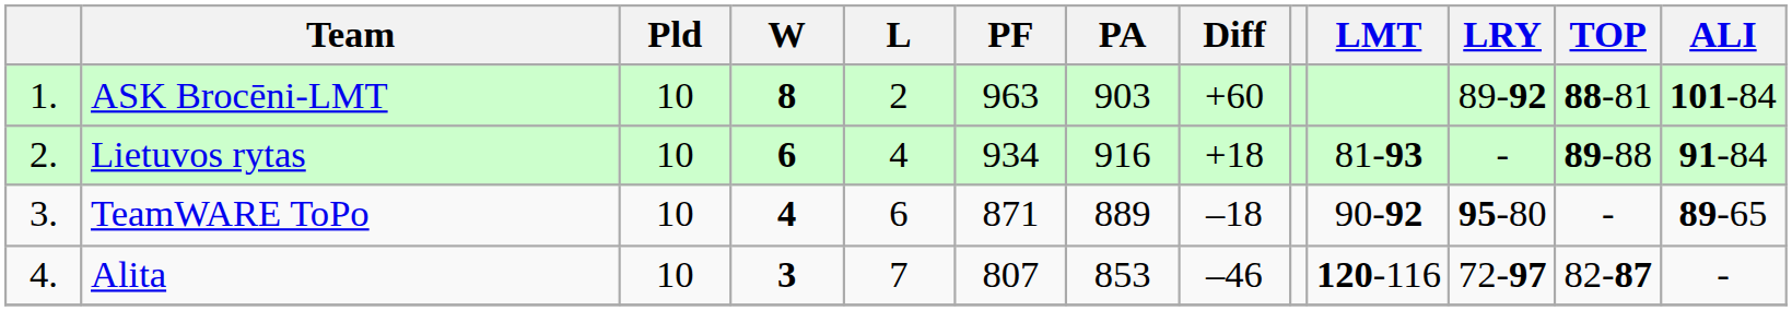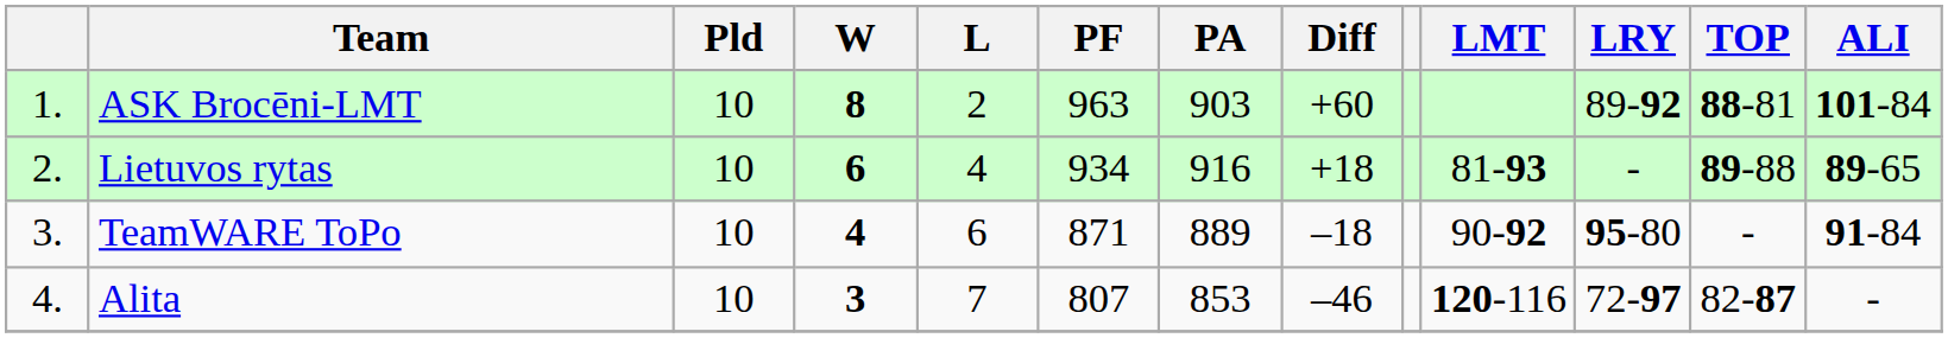 <table class="wikitable" style="text-align:center">
 <tr>
 <th width=25></th>
 <th width=220>Team</th>
 <th width=40>Pld</th>
 <th width=40>W</th>
 <th width=40>L</th>
 <th width=40>PF</th>
 <th width=40>PA</th>
 <th width=40>Diff</th>
 <th></th>
 <th> <a href='#'>LMT</a></th>
 <th> <a href='#'>LRY</a></th>
 <th> <a href='#'>TOP</a></th>
 <th> <a href='#'>ALI</a></th>
 </tr>
 <tr style="background:#cfc;">
 <td>1.</td>
 <td align=left> <a href='#'>ASK Brocēni-LMT</a></td>
 <td>10</td>
 <td><strong>8</strong></td>
 <td>2</td>
 <td>963</td>
 <td>903</td>
 <td>+60</td>
 <td></td>
 <td></td>
 <td>89-<strong>92</strong></td>
 <td><strong>88</strong>-81</td>
 <td><strong>101</strong>-84</td>
 </tr>
 <tr style="background:#cfc;">
 <td>2.</td>
 <td align=left> <a href='#'>Lietuvos rytas</a></td>
 <td>10</td>
 <td><strong>6</strong></td>
 <td>4</td>
 <td>934</td>
 <td>916</td>
 <td>+18</td>
 <td></td>
 <td>81-<strong>93</strong></td>
 <td>-</td>
 <td><strong>89</strong>-88</td>
-<td><strong>91</strong>-84</td>
+<td><strong>89</strong>-65</td>
 </tr>
 <tr>
 <td>3.</td>
 <td align=left> <a href='#'>TeamWARE ToPo</a></td>
 <td>10</td>
 <td><strong>4</strong></td>
 <td>6</td>
 <td>871</td>
 <td>889</td>
 <td>–18</td>
 <td></td>
 <td>90-<strong>92</strong></td>
 <td><strong>95</strong>-80</td>
 <td>-</td>
-<td><strong>89</strong>-65</td>
+<td><strong>91</strong>-84</td>
 </tr>
 <tr>
 <td>4.</td>
 <td align=left> <a href='#'>Alita</a></td>
 <td>10</td>
 <td><strong>3</strong></td>
 <td>7</td>
 <td>807</td>
 <td>853</td>
 <td>–46</td>
 <td></td>
 <td><strong>120</strong>-116</td>
 <td>72-<strong>97</strong></td>
 <td>82-<strong>87</strong></td>
 <td>-</td>
 </tr>
 <tr>
 </tr>
 </table>
